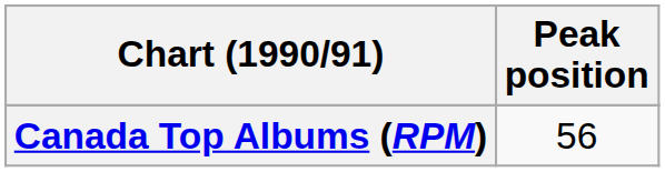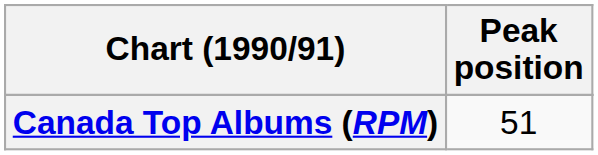 <table class="wikitable sortable plainrowheaders" style="text-align:center">
 <tr>
 <th>Chart (1990/91)</th>
 <th>Peak<br>position</th>
 </tr>
 <tr>
 </tr>
 <tr>
 </tr>
 <tr>
 </tr>
 <tr>
 </tr>
 <tr>
 <th scope="row"><a href='#'>Canada Top Albums</a>  (<em><a href='#'>RPM</a></em>)</th>
-<td>56</td>
+<td>51</td>
 </tr>
 </table>
